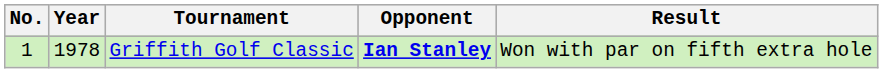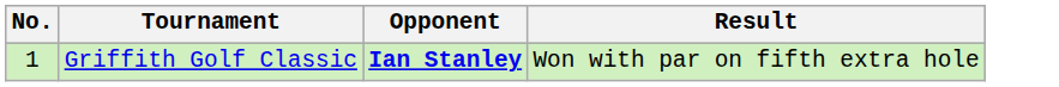 <table class="wikitable" style="font-size:95%;">
 <tr>
 <th>No.</th>
-<th>Year</th>
 <th>Tournament</th>
 <th>Opponent</th>
 <th>Result</th>
 </tr>
 <tr style="background:#D0F0C0;">
 <td align=center>1</td>
-<td>1978</td>
 <td><a href='#'>Griffith Golf Classic</a></td>
 <td><strong> <a href='#'>Ian Stanley</a></strong></td>
 <td>Won with par on fifth extra hole</td>
 </tr>
 </table>
